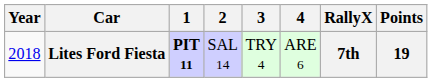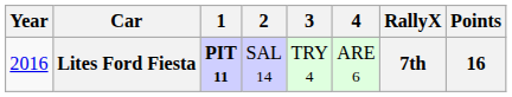 <table class="wikitable" border="1" style="text-align:center; font-size:90%;">
 <tr valign="top">
 <th>Year</th>
 <th>Car</th>
 <th>1</th>
 <th>2</th>
 <th>3</th>
 <th>4</th>
 <th>RallyX</th>
 <th>Points</th>
 </tr>
 <tr>
-<td><a href='#'>2018</a></td>
+<td><a href='#'>2016</a></td>
 <th>Lites Ford Fiesta</th>
 <td style="background:#CFCFFF;"><strong>PIT<br><small>11</small></strong></td>
 <td style="background:#CFCFFF;">SAL<br><small>14</small></td>
 <td style="background:#DFFFDF;">TRY<br><small>4</small></td>
 <td style="background:#DFFFDF;">ARE<br><small>6</small></td>
 <th>7th</th>
-<th>19</th>
+<th>16</th>
 </tr>
 </table>
